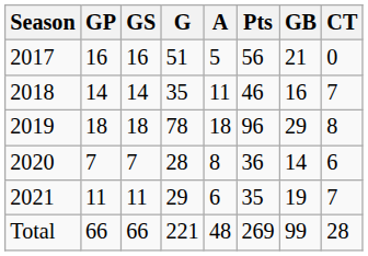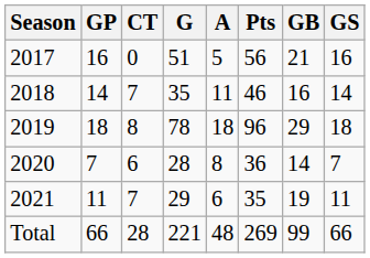 <table class="wikitable">
 <tr>
 <th>Season</th>
 <th>GP</th>
-<th>GS</th>
+<th>CT</th>
 <th>G</th>
 <th>A</th>
 <th>Pts</th>
 <th>GB</th>
-<th>CT</th>
+<th>GS</th>
 </tr>
 <tr>
 <td>2017</td>
 <td>16</td>
-<td>16</td>
+<td>0</td>
 <td>51</td>
 <td>5</td>
 <td>56</td>
 <td>21</td>
-<td>0</td>
+<td>16</td>
 </tr>
 <tr>
 <td>2018</td>
 <td>14</td>
-<td>14</td>
+<td>7</td>
 <td>35</td>
 <td>11</td>
 <td>46</td>
 <td>16</td>
-<td>7</td>
+<td>14</td>
 </tr>
 <tr>
 <td>2019</td>
 <td>18</td>
-<td>18</td>
+<td>8</td>
 <td>78</td>
 <td>18</td>
 <td>96</td>
 <td>29</td>
-<td>8</td>
+<td>18</td>
 </tr>
 <tr>
 <td>2020</td>
 <td>7</td>
-<td>7</td>
+<td>6</td>
 <td>28</td>
 <td>8</td>
 <td>36</td>
 <td>14</td>
-<td>6</td>
+<td>7</td>
 </tr>
 <tr>
 <td>2021</td>
 <td>11</td>
-<td>11</td>
+<td>7</td>
 <td>29</td>
 <td>6</td>
 <td>35</td>
 <td>19</td>
-<td>7</td>
+<td>11</td>
 </tr>
 <tr>
 <td>Total</td>
 <td>66</td>
-<td>66</td>
+<td>28</td>
 <td>221</td>
 <td>48</td>
 <td>269</td>
 <td>99</td>
-<td>28</td>
+<td>66</td>
 </tr>
 </table>
